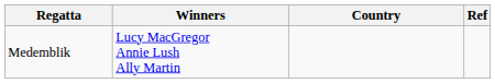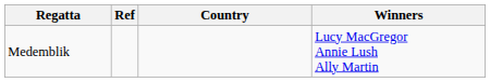 <table class="wikitable">
 <tr>
 <th width=120>Regatta</th>
+<th>Ref</th>
+<th style="width:200px;">Country</th>
 <th style="width:200px;">Winners</th>
-<th style="width:200px;">Country</th>
-<th>Ref</th>
 </tr>
 <tr>
 <td>Medemblik</td>
-<td><a href='#'>Lucy MacGregor</a><br><a href='#'>Annie Lush</a><br><a href='#'>Ally Martin</a></td>
 <td></td>
 <td></td>
+<td><a href='#'>Lucy MacGregor</a><br><a href='#'>Annie Lush</a><br><a href='#'>Ally Martin</a></td>
 </tr>
 </table>
